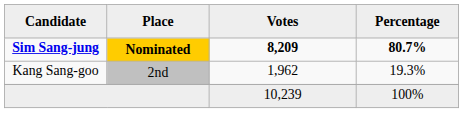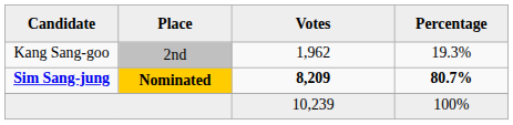 <table class="wikitable"  style="float: margin:10px">
 <tr style="background:#eee; text-align:center;">
 <td style="padding:10px; width:98px;"><strong>Candidate</strong></td>
 <td style="padding:10px; width:98px;"><strong>Place</strong></td>
 <td style="padding:10px; width:150px;"><strong>Votes</strong></td>
 <td style="padding:10px; width:98px;"><strong>Percentage</strong></td>
 </tr>
 <tr>
+<td style="width:90px; padding:2px 0 6px; text-align:center;">Kang Sang-goo</td>
+<td style="background:silver; text-align:center">2nd</td>
+<td style="width:90px; padding:2px 0 6px; text-align:center;">1,962</td>
+<td style="width:90px; padding:2px 0 6px; text-align:center;">19.3%</td>
+</tr>
+<tr>
 <td style="width:90px; padding:2px 0 6px; text-align:center;"><strong><a href='#'>Sim Sang-jung</a></strong></td>
 <td style="background: #FFCC00; text-align:center"><strong>Nominated</strong></td>
 <td style="width:90px; padding:2px 0 6px; text-align:center;"><strong>8,209</strong></td>
 <td style="width:90px; padding:2px 0 6px; text-align:center;"><strong>80.7%</strong></td>
-</tr>
-<tr>
-<td style="width:90px; padding:2px 0 6px; text-align:center;">Kang Sang-goo</td>
-<td style="background:silver; text-align:center">2nd</td>
-<td style="width:90px; padding:2px 0 6px; text-align:center;">1,962</td>
-<td style="width:90px; padding:2px 0 6px; text-align:center;">19.3%</td>
 </tr>
 <tr>
 </tr>
 <tr style="background:#eee;">
 <td colspan=2></td>
 <td style="width:90px; padding:2px 0 6px; text-align:center;">10,239</td>
 <td style="width:90px; padding:2px 0 6px; text-align:center;">100%</td>
 </tr>
 </table>
